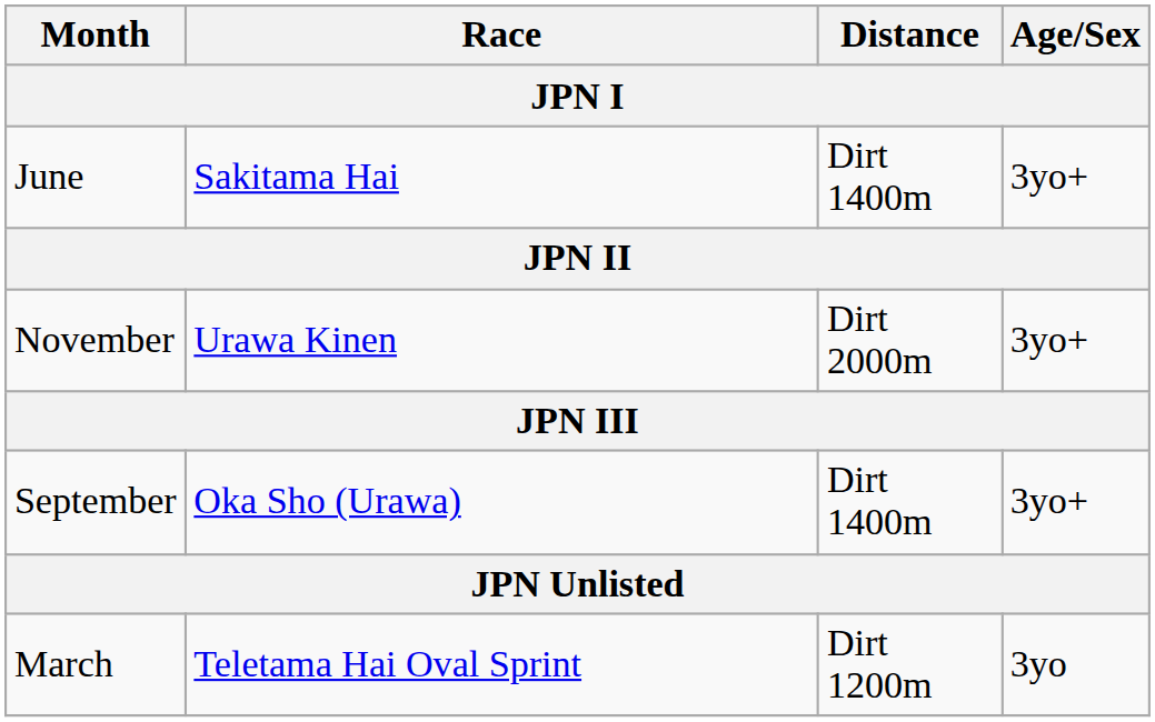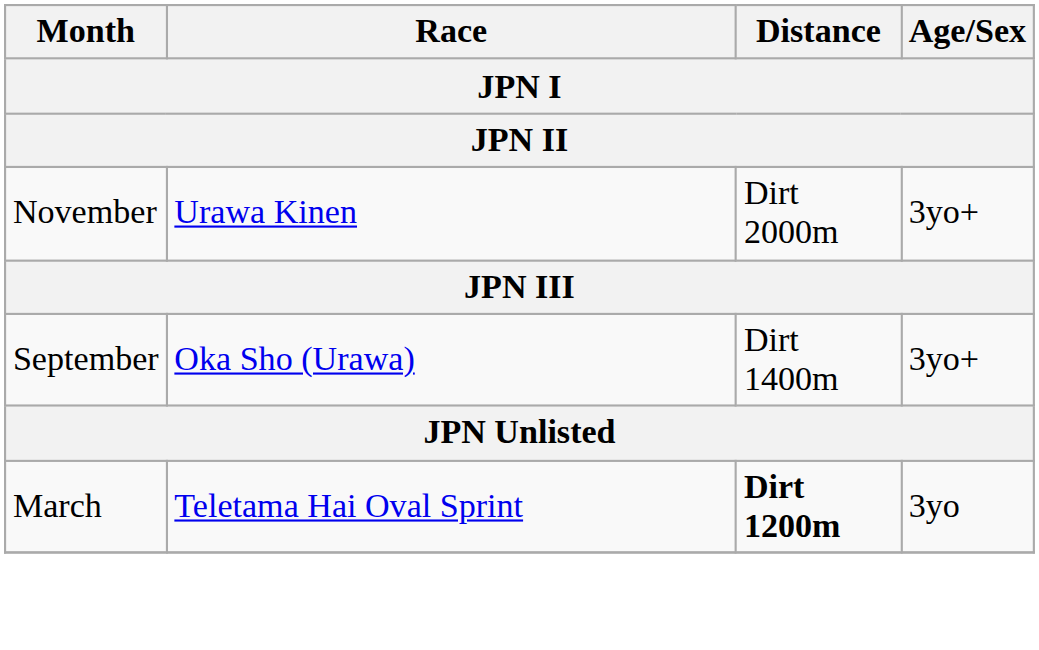 <table class=wikitable>
 <tr>
 <th style="width:65px"><strong>Month</strong></th>
 <th style="width:260px"><strong>Race</strong></th>
 <th style="width:70px"><strong>Distance</strong></th>
 <th><strong>Age/Sex</strong></th>
 </tr>
 <tr>
 <th colspan="4">JPN I</th>
-</tr>
-<tr>
-<td>June</td>
-<td><a href='#'>Sakitama Hai</a></td>
-<td>Dirt 1400m</td>
-<td>3yo+</td>
 </tr>
 <tr>
 <th colspan="4">JPN II</th>
 </tr>
 <tr>
 <td>November</td>
 <td><a href='#'>Urawa Kinen</a></td>
 <td>Dirt 2000m</td>
 <td>3yo+</td>
 </tr>
 <tr>
 <th colspan="4">JPN III</th>
 </tr>
 <tr>
 <td>September</td>
 <td><a href='#'>Oka Sho (Urawa)</a></td>
 <td>Dirt 1400m</td>
 <td>3yo+</td>
 </tr>
 <tr>
 <th colspan="4">JPN Unlisted</th>
 </tr>
 <tr>
 <td>March</td>
 <td><a href='#'>Teletama Hai Oval Sprint</a></td>
-<td>Dirt 1200m</td>
+<td><strong>Dirt 1200m</strong></td>
 <td>3yo</td>
 </tr>
 <tr>
 </tr>
 </table>
